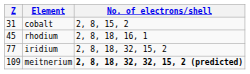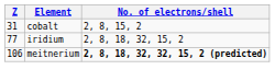 <table class="wikitable" style="float: right; margin: 0; margin-left: 1em;">
 <tr>
 <th><a href='#'>Z</a></th>
 <th><a href='#'>Element</a></th>
 <th><a href='#'>No. of electrons/shell</a></th>
 </tr>
 <tr>
 <td>31</td>
 <td>cobalt</td>
 <td>2, 8, 15, 2</td>
 </tr>
 <tr>
-<td>45</td>
-<td>rhodium</td>
-<td>2, 8, 18, 16, 1</td>
-</tr>
-<tr>
 <td>77</td>
 <td>iridium</td>
 <td>2, 8, 18, 32, 15, 2</td>
 </tr>
 <tr>
-<td>109</td>
+<td>106</td>
 <td>meitnerium</td>
 <td><strong>2, 8, 18, 32, 32, 15, 2 (predicted)</strong></td>
 </tr>
 </table>
